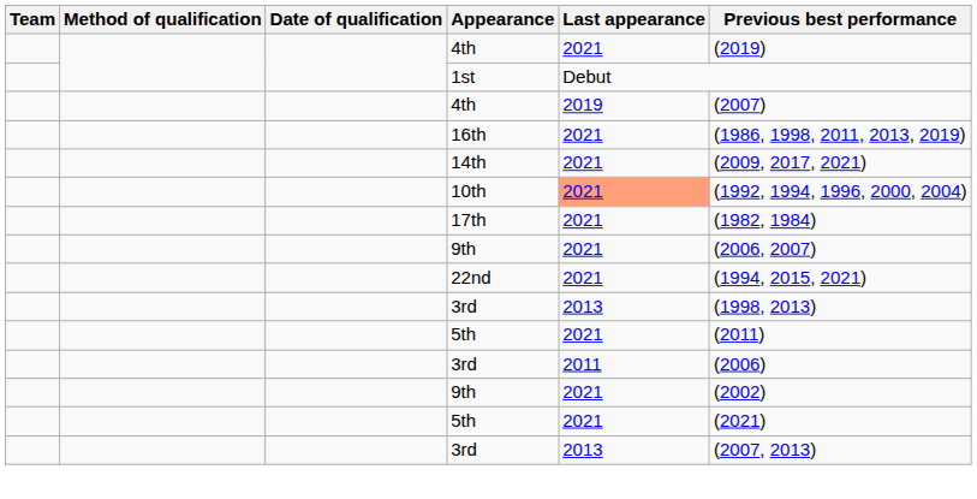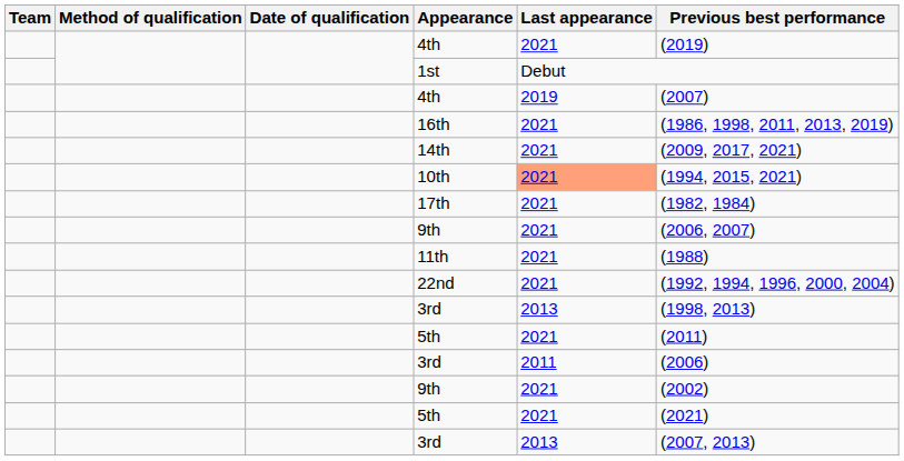 <table class="wikitable sortable">
 <tr>
 <th>Team</th>
 <th>Method of qualification</th>
 <th>Date of qualification</th>
 <th data-sort-type="number">Appearance</th>
 <th>Last appearance</th>
 <th>Previous best performance</th>
 </tr>
 <tr>
 <td></td>
 <td rowspan="2"></td>
 <td rowspan="2"></td>
 <td>4th</td>
 <td><a href='#'>2021</a></td>
 <td> (<a href='#'>2019</a>)</td>
 </tr>
 <tr>
 <td></td>
 <td>1st</td>
 <td colspan="2">Debut</td>
 </tr>
 <tr>
 <td></td>
 <td></td>
 <td></td>
 <td>4th</td>
 <td><a href='#'>2019</a></td>
 <td> (<a href='#'>2007</a>)</td>
 </tr>
 <tr>
 <td></td>
 <td></td>
 <td></td>
 <td>16th</td>
 <td><a href='#'>2021</a></td>
 <td><strong></strong>  (<a href='#'>1986</a>, <a href='#'>1998</a>, <a href='#'>2011</a>, <a href='#'>2013</a>, <a href='#'>2019</a>)</td>
 </tr>
 <tr>
 <td></td>
 <td></td>
 <td></td>
 <td>14th</td>
 <td><a href='#'>2021</a></td>
 <td><strong></strong> (<a href='#'>2009</a>, <a href='#'>2017</a>, <a href='#'>2021</a>)</td>
 </tr>
 <tr>
 <td></td>
 <td></td>
 <td></td>
 <td>10th</td>
 <td style="background: lightsalmon;"><a href='#'>2021</a></td>
-<td> (<a href='#'>1992</a>, <a href='#'>1994</a>, <a href='#'>1996</a>, <a href='#'>2000</a>, <a href='#'>2004</a>)</td>
+<td> (<a href='#'>1994</a>, <a href='#'>2015</a>, <a href='#'>2021</a>)</td>
 </tr>
 <tr>
 <td></td>
 <td></td>
 <td></td>
 <td>17th</td>
 <td><a href='#'>2021</a></td>
 <td><strong></strong> (<a href='#'>1982</a>, <a href='#'>1984</a>)</td>
 </tr>
 <tr>
 <td></td>
 <td></td>
 <td></td>
 <td>9th</td>
 <td><a href='#'>2021</a></td>
 <td><strong></strong> (<a href='#'>2006</a>, <a href='#'>2007</a>)</td>
 </tr>
 <tr>
 <td></td>
 <td></td>
 <td></td>
+<td>11th</td>
+<td><a href='#'>2021</a></td>
+<td> (<a href='#'>1988</a>)</td>
+</tr>
+<tr>
+<td></td>
+<td></td>
+<td></td>
 <td>22nd</td>
 <td><a href='#'>2021</a></td>
-<td> (<a href='#'>1994</a>, <a href='#'>2015</a>, <a href='#'>2021</a>)</td>
+<td> (<a href='#'>1992</a>, <a href='#'>1994</a>, <a href='#'>1996</a>, <a href='#'>2000</a>, <a href='#'>2004</a>)</td>
 </tr>
 <tr>
 <td></td>
 <td></td>
 <td></td>
 <td>3rd</td>
 <td><a href='#'>2013</a></td>
 <td> (<a href='#'>1998</a>, <a href='#'>2013</a>)</td>
 </tr>
 <tr>
 <td></td>
 <td></td>
 <td></td>
 <td>5th</td>
 <td><a href='#'>2021</a></td>
 <td> (<a href='#'>2011</a>)</td>
 </tr>
 <tr>
 <td></td>
 <td></td>
 <td></td>
 <td>3rd</td>
 <td><a href='#'>2011</a></td>
 <td> (<a href='#'>2006</a>)</td>
 </tr>
 <tr>
 <td></td>
 <td></td>
 <td></td>
 <td>9th</td>
 <td><a href='#'>2021</a></td>
 <td> (<a href='#'>2002</a>)</td>
 </tr>
 <tr>
 <td></td>
 <td></td>
 <td></td>
 <td>5th</td>
 <td><a href='#'>2021</a></td>
 <td> (<a href='#'>2021</a>)</td>
 </tr>
 <tr>
 <td></td>
 <td></td>
 <td></td>
 <td>3rd</td>
 <td><a href='#'>2013</a></td>
 <td> (<a href='#'>2007</a>, <a href='#'>2013</a>)</td>
 </tr>
 </table>
